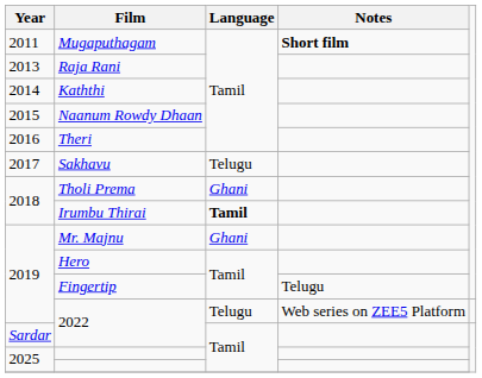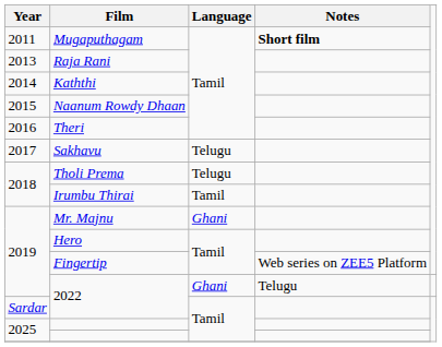 <table class="wikitable sortable">
 <tr>
 <th>Year</th>
 <th>Film</th>
 <th>Language</th>
 <th>Notes</th>
 </tr>
 <tr>
 <td>2011</td>
 <td><em><a href='#'>Mugaputhagam</a></em></td>
 <td rowspan="5">Tamil</td>
 <td><strong>Short film</strong></td>
 </tr>
 <tr>
 <td>2013</td>
 <td><em><a href='#'>Raja Rani</a></em></td>
 <td></td>
 </tr>
 <tr>
 <td>2014</td>
 <td><em><a href='#'>Kaththi</a></em></td>
 <td></td>
 </tr>
 <tr>
 <td>2015</td>
 <td><em><a href='#'>Naanum Rowdy Dhaan</a></em></td>
 <td></td>
 </tr>
 <tr>
 <td>2016</td>
 <td><em><a href='#'>Theri</a></em></td>
 <td></td>
 </tr>
 <tr>
 <td>2017</td>
 <td><em><a href='#'>Sakhavu</a></em></td>
 <td>Telugu</td>
 <td></td>
 </tr>
 <tr>
 <td rowspan="2">2018</td>
 <td><em><a href='#'>Tholi Prema</a></em></td>
-<td><em><a href='#'>Ghani</a></em></td>
+<td>Telugu</td>
 <td></td>
 </tr>
 <tr>
 <td><em><a href='#'>Irumbu Thirai</a></em></td>
-<td><strong>Tamil</strong></td>
+<td>Tamil</td>
 <td></td>
 </tr>
 <tr>
 <td rowspan="4">2019</td>
 <td><em><a href='#'>Mr. Majnu</a></em></td>
 <td><em><a href='#'>Ghani</a></em></td>
 <td></td>
 </tr>
 <tr>
 <td><em><a href='#'>Hero</a></em></td>
 <td rowspan="2">Tamil</td>
 <td></td>
 </tr>
 <tr>
 <td><em><a href='#'>Fingertip</a></em></td>
-<td>Telugu</td>
+<td>Web series on <a href='#'>ZEE5</a> Platform</td>
 </tr>
 <tr>
 <td rowspan="2">2022</td>
+<td><em><a href='#'>Ghani</a></em></td>
 <td>Telugu</td>
-<td>Web series on <a href='#'>ZEE5</a> Platform</td>
 <td></td>
 </tr>
 <tr>
 <td><em><a href='#'>Sardar</a></em></td>
 <td rowspan="3">Tamil</td>
 <td></td>
 </tr>
 <tr>
 <td rowspan="2">2025</td>
 <td></td>
 <td></td>
 </tr>
 <tr>
 <td></td>
 <td></td>
 </tr>
 <tr>
 </tr>
 </table>
